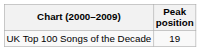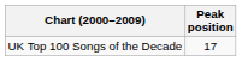 <table class="wikitable">
 <tr>
 <th>Chart (2000–2009)</th>
 <th>Peak<br>position</th>
 </tr>
 <tr>
 <td align="left">UK Top 100 Songs of the Decade</td>
-<td style="text-align:center;">19</td>
+<td style="text-align:center;">17</td>
 </tr>
 </table>
